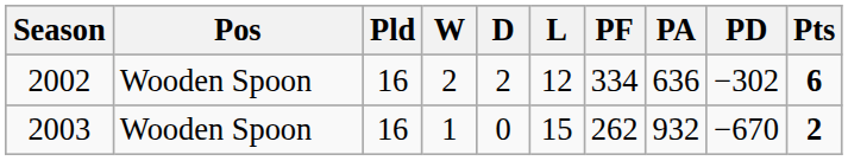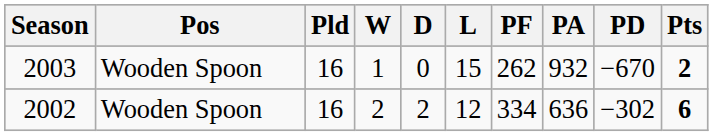 <table class="wikitable" style="text-align:center;">
 <tr>
 <th width=20>Season</th>
 <th width=120 abbr="Position">Pos</th>
 <th width=20 abbr="Played">Pld</th>
 <th width=20 abbr="Won">W</th>
 <th width=20 abbr="Drawn">D</th>
 <th width=20 abbr="Lost">L</th>
 <th width=20 abbr="Points for">PF</th>
 <th width=20 abbr="Points against">PA</th>
 <th width=20 abbr="Points difference">PD</th>
 <th width=20 abbr="Points">Pts</th>
 </tr>
 <tr>
+<td>2003</td>
+<td style="text-align:left;">Wooden Spoon</td>
+<td>16</td>
+<td>1</td>
+<td>0</td>
+<td>15</td>
+<td>262</td>
+<td>932</td>
+<td>−670</td>
+<td><strong>2</strong></td>
+</tr>
+<tr>
 <td>2002</td>
 <td style="text-align:left;">Wooden Spoon</td>
 <td>16</td>
 <td>2</td>
 <td>2</td>
 <td>12</td>
 <td>334</td>
 <td>636</td>
 <td>−302</td>
 <td><strong>6</strong></td>
 </tr>
-<tr>
-<td>2003</td>
-<td style="text-align:left;">Wooden Spoon</td>
-<td>16</td>
-<td>1</td>
-<td>0</td>
-<td>15</td>
-<td>262</td>
-<td>932</td>
-<td>−670</td>
-<td><strong>2</strong></td>
-</tr>
 </table>
